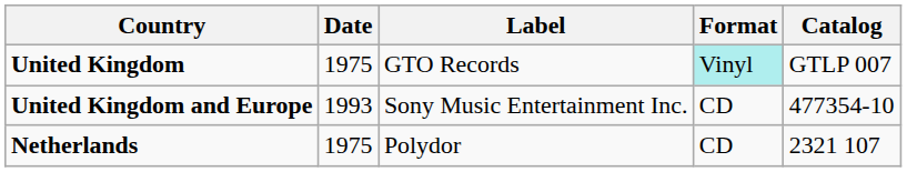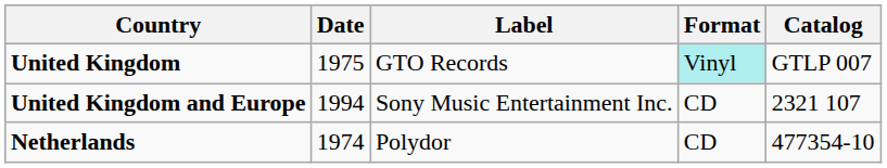 <table class="wikitable" style="font-size:85%;">
 <tr>
 <th>Country</th>
 <th>Date</th>
 <th>Label</th>
 <th>Format</th>
 <th>Catalog</th>
 </tr>
 <tr>
 <td><strong>United Kingdom</strong></td>
 <td>1975</td>
 <td>GTO Records</td>
 <td style="background: paleturquoise;">Vinyl</td>
 <td>GTLP 007</td>
 </tr>
 <tr>
 <td><strong>United Kingdom and Europe</strong></td>
-<td>1993</td>
+<td>1994</td>
 <td>Sony Music Entertainment Inc.</td>
+<td>CD</td>
+<td>2321 107</td>
+</tr>
+<tr>
+<td><strong>Netherlands</strong></td>
+<td>1974</td>
+<td>Polydor</td>
 <td>CD</td>
 <td>477354-10</td>
 </tr>
-<tr>
-<td><strong>Netherlands</strong></td>
-<td>1975</td>
-<td>Polydor</td>
-<td>CD</td>
-<td>2321 107</td>
-</tr>
 </table>
